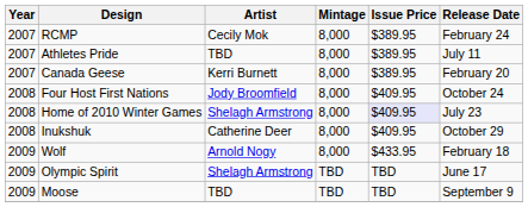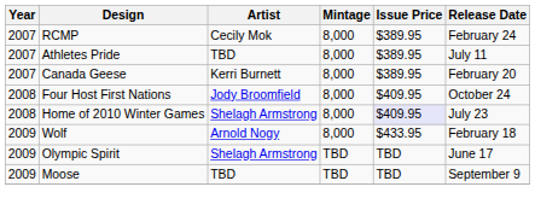 <table class="wikitable">
 <tr>
 <th>Year</th>
 <th>Design</th>
 <th>Artist</th>
 <th>Mintage</th>
 <th>Issue Price</th>
 <th>Release Date</th>
 </tr>
 <tr>
 <td>2007</td>
 <td>RCMP</td>
 <td>Cecily Mok</td>
 <td>8,000</td>
 <td>$389.95</td>
 <td>February 24</td>
 </tr>
 <tr>
 <td>2007</td>
 <td>Athletes Pride</td>
 <td>TBD</td>
 <td>8,000</td>
 <td>$389.95</td>
 <td>July 11</td>
 </tr>
 <tr>
 <td>2007</td>
 <td>Canada Geese</td>
 <td>Kerri Burnett</td>
 <td>8,000</td>
 <td>$389.95</td>
 <td>February 20</td>
 </tr>
 <tr>
 <td>2008</td>
 <td>Four Host First Nations</td>
 <td><a href='#'>Jody Broomfield</a></td>
 <td>8,000</td>
 <td>$409.95</td>
 <td>October 24</td>
 </tr>
 <tr>
 <td>2008</td>
 <td>Home of 2010 Winter Games</td>
 <td><a href='#'>Shelagh Armstrong</a></td>
 <td>8,000</td>
 <td style="background: lavender;">$409.95</td>
 <td>July 23</td>
 </tr>
 <tr>
-<td>2008</td>
-<td>Inukshuk</td>
-<td>Catherine Deer</td>
-<td>8,000</td>
-<td>$409.95</td>
-<td>October 29</td>
-</tr>
-<tr>
 <td>2009</td>
 <td>Wolf</td>
 <td><a href='#'>Arnold Nogy</a></td>
 <td>8,000</td>
 <td>$433.95</td>
 <td>February 18</td>
 </tr>
 <tr>
 <td>2009</td>
 <td>Olympic Spirit</td>
 <td><a href='#'>Shelagh Armstrong</a></td>
 <td>TBD</td>
 <td>TBD</td>
 <td>June 17</td>
 </tr>
 <tr>
 <td>2009</td>
 <td>Moose</td>
 <td>TBD</td>
 <td>TBD</td>
 <td>TBD</td>
 <td>September 9</td>
 </tr>
 <tr>
 </tr>
 </table>
